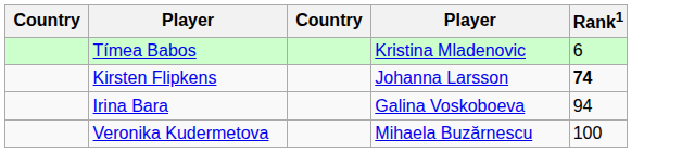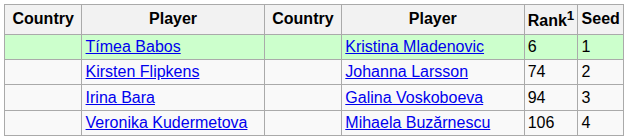 <table class="sortable wikitable">
 <tr>
 <th width="70">Country</th>
 <th width="175">Player</th>
 <th width="70">Country</th>
 <th width="175">Player</th>
 <th>Rank<sup>1</sup></th>
+<th>Seed</th>
 </tr>
 <tr style="background:#cfc;">
 <td></td>
 <td><a href='#'>Tímea Babos</a></td>
 <td></td>
 <td><a href='#'>Kristina Mladenovic</a></td>
 <td>6</td>
+<td>1</td>
 </tr>
 <tr>
 <td></td>
 <td><a href='#'>Kirsten Flipkens</a></td>
 <td></td>
 <td><a href='#'>Johanna Larsson</a></td>
-<td><strong>74</strong></td>
+<td>74</td>
+<td>2</td>
 </tr>
 <tr>
 <td></td>
 <td><a href='#'>Irina Bara</a></td>
 <td></td>
 <td><a href='#'>Galina Voskoboeva</a></td>
 <td>94</td>
+<td>3</td>
 </tr>
 <tr>
 <td></td>
 <td><a href='#'>Veronika Kudermetova</a></td>
 <td></td>
 <td><a href='#'>Mihaela Buzărnescu</a></td>
-<td>100</td>
+<td>106</td>
+<td>4</td>
 </tr>
 </table>
